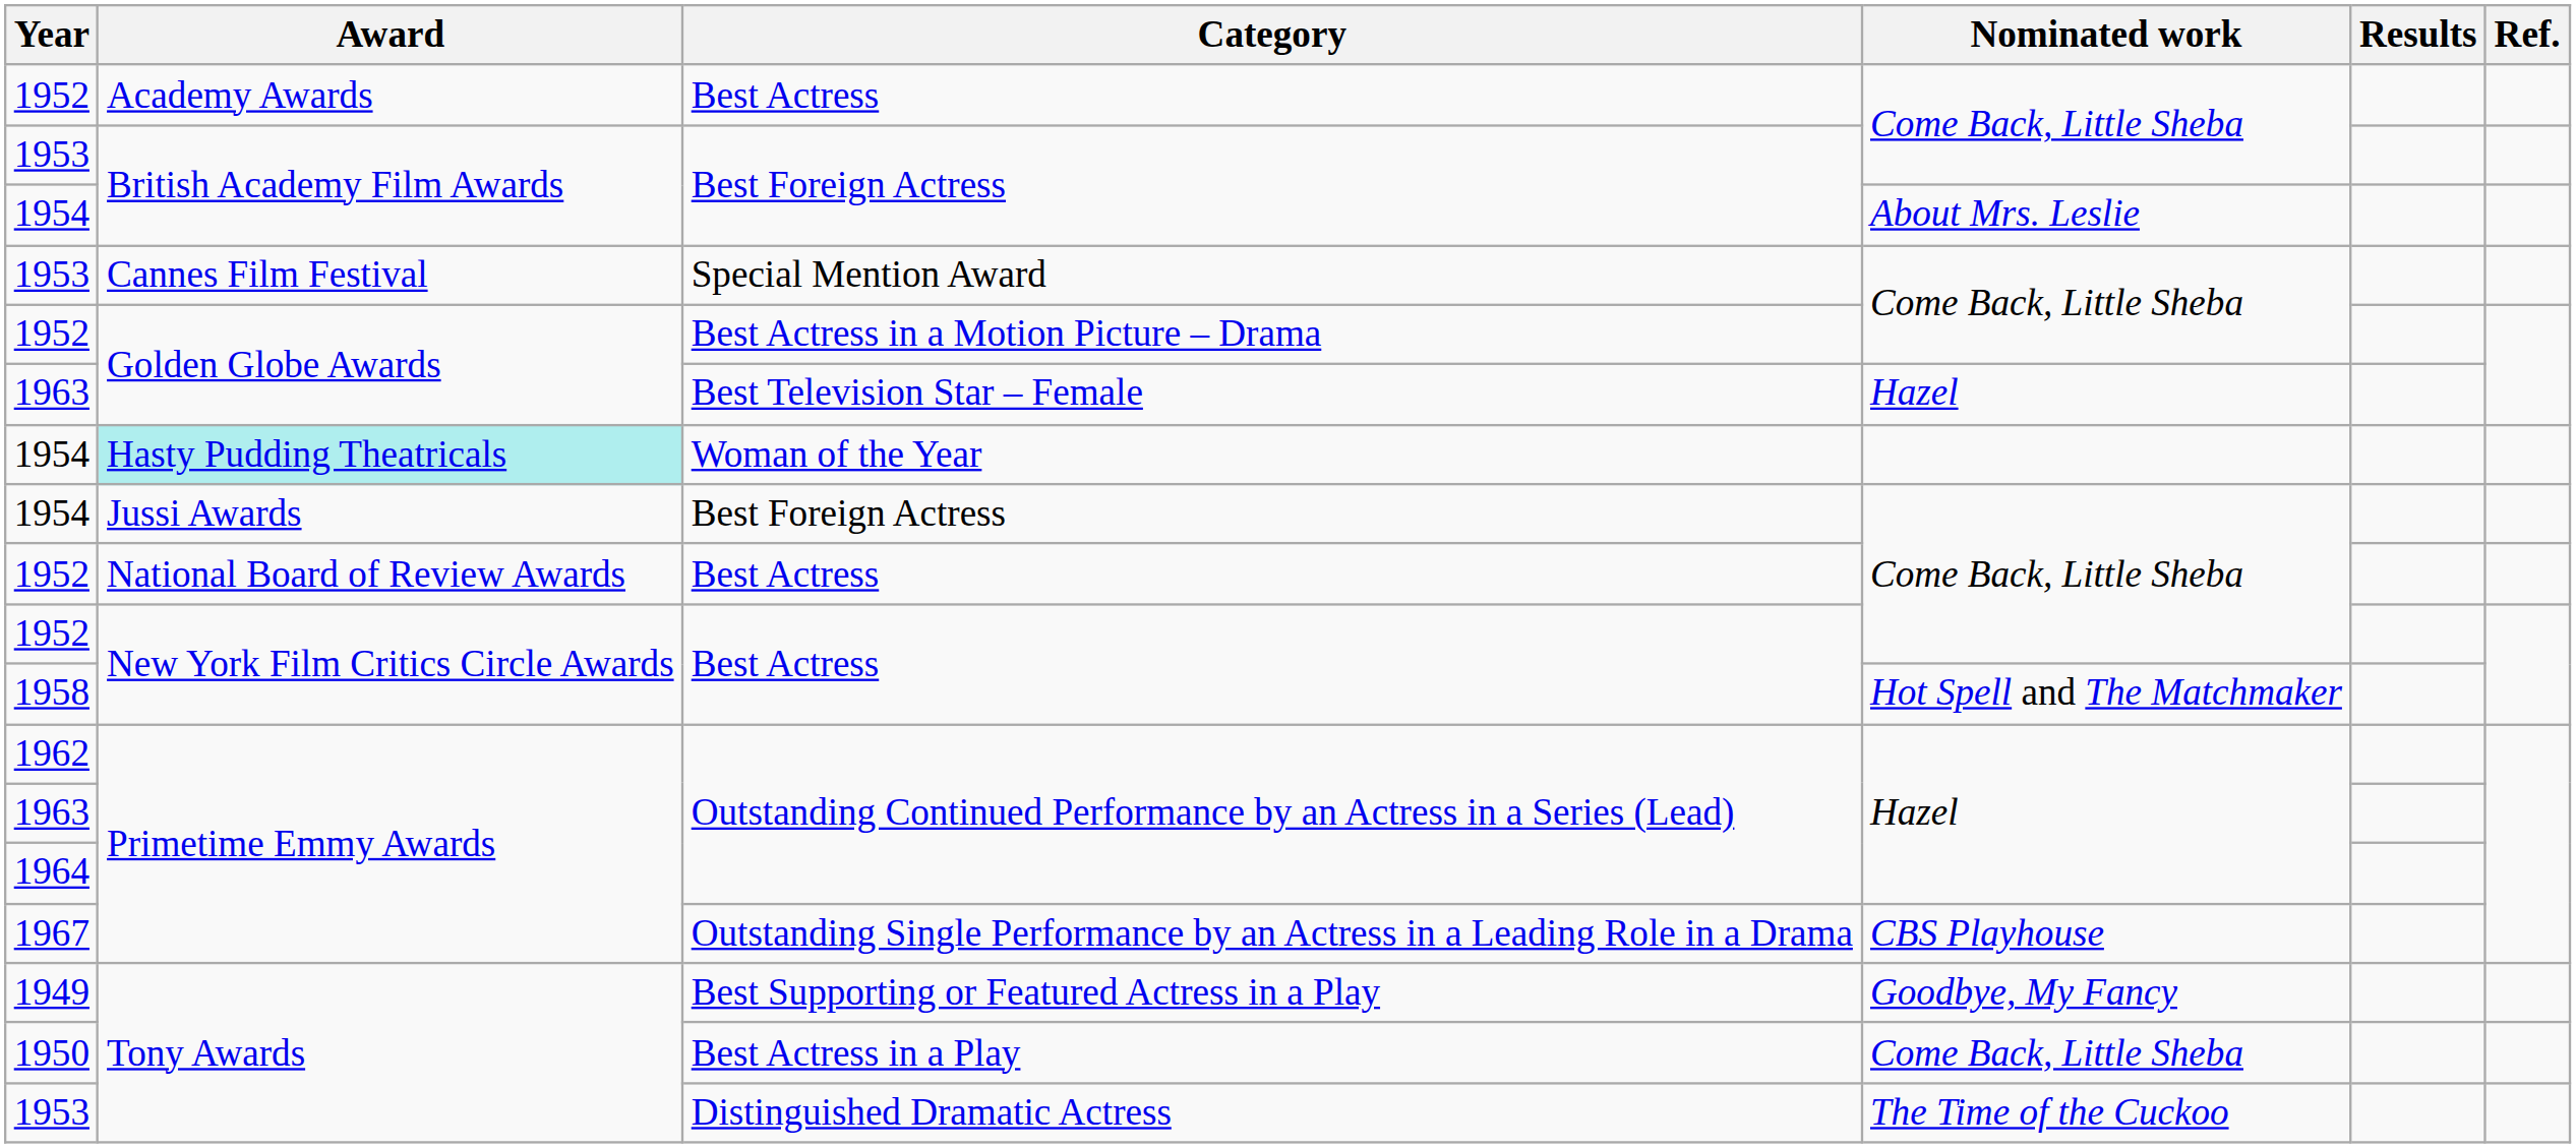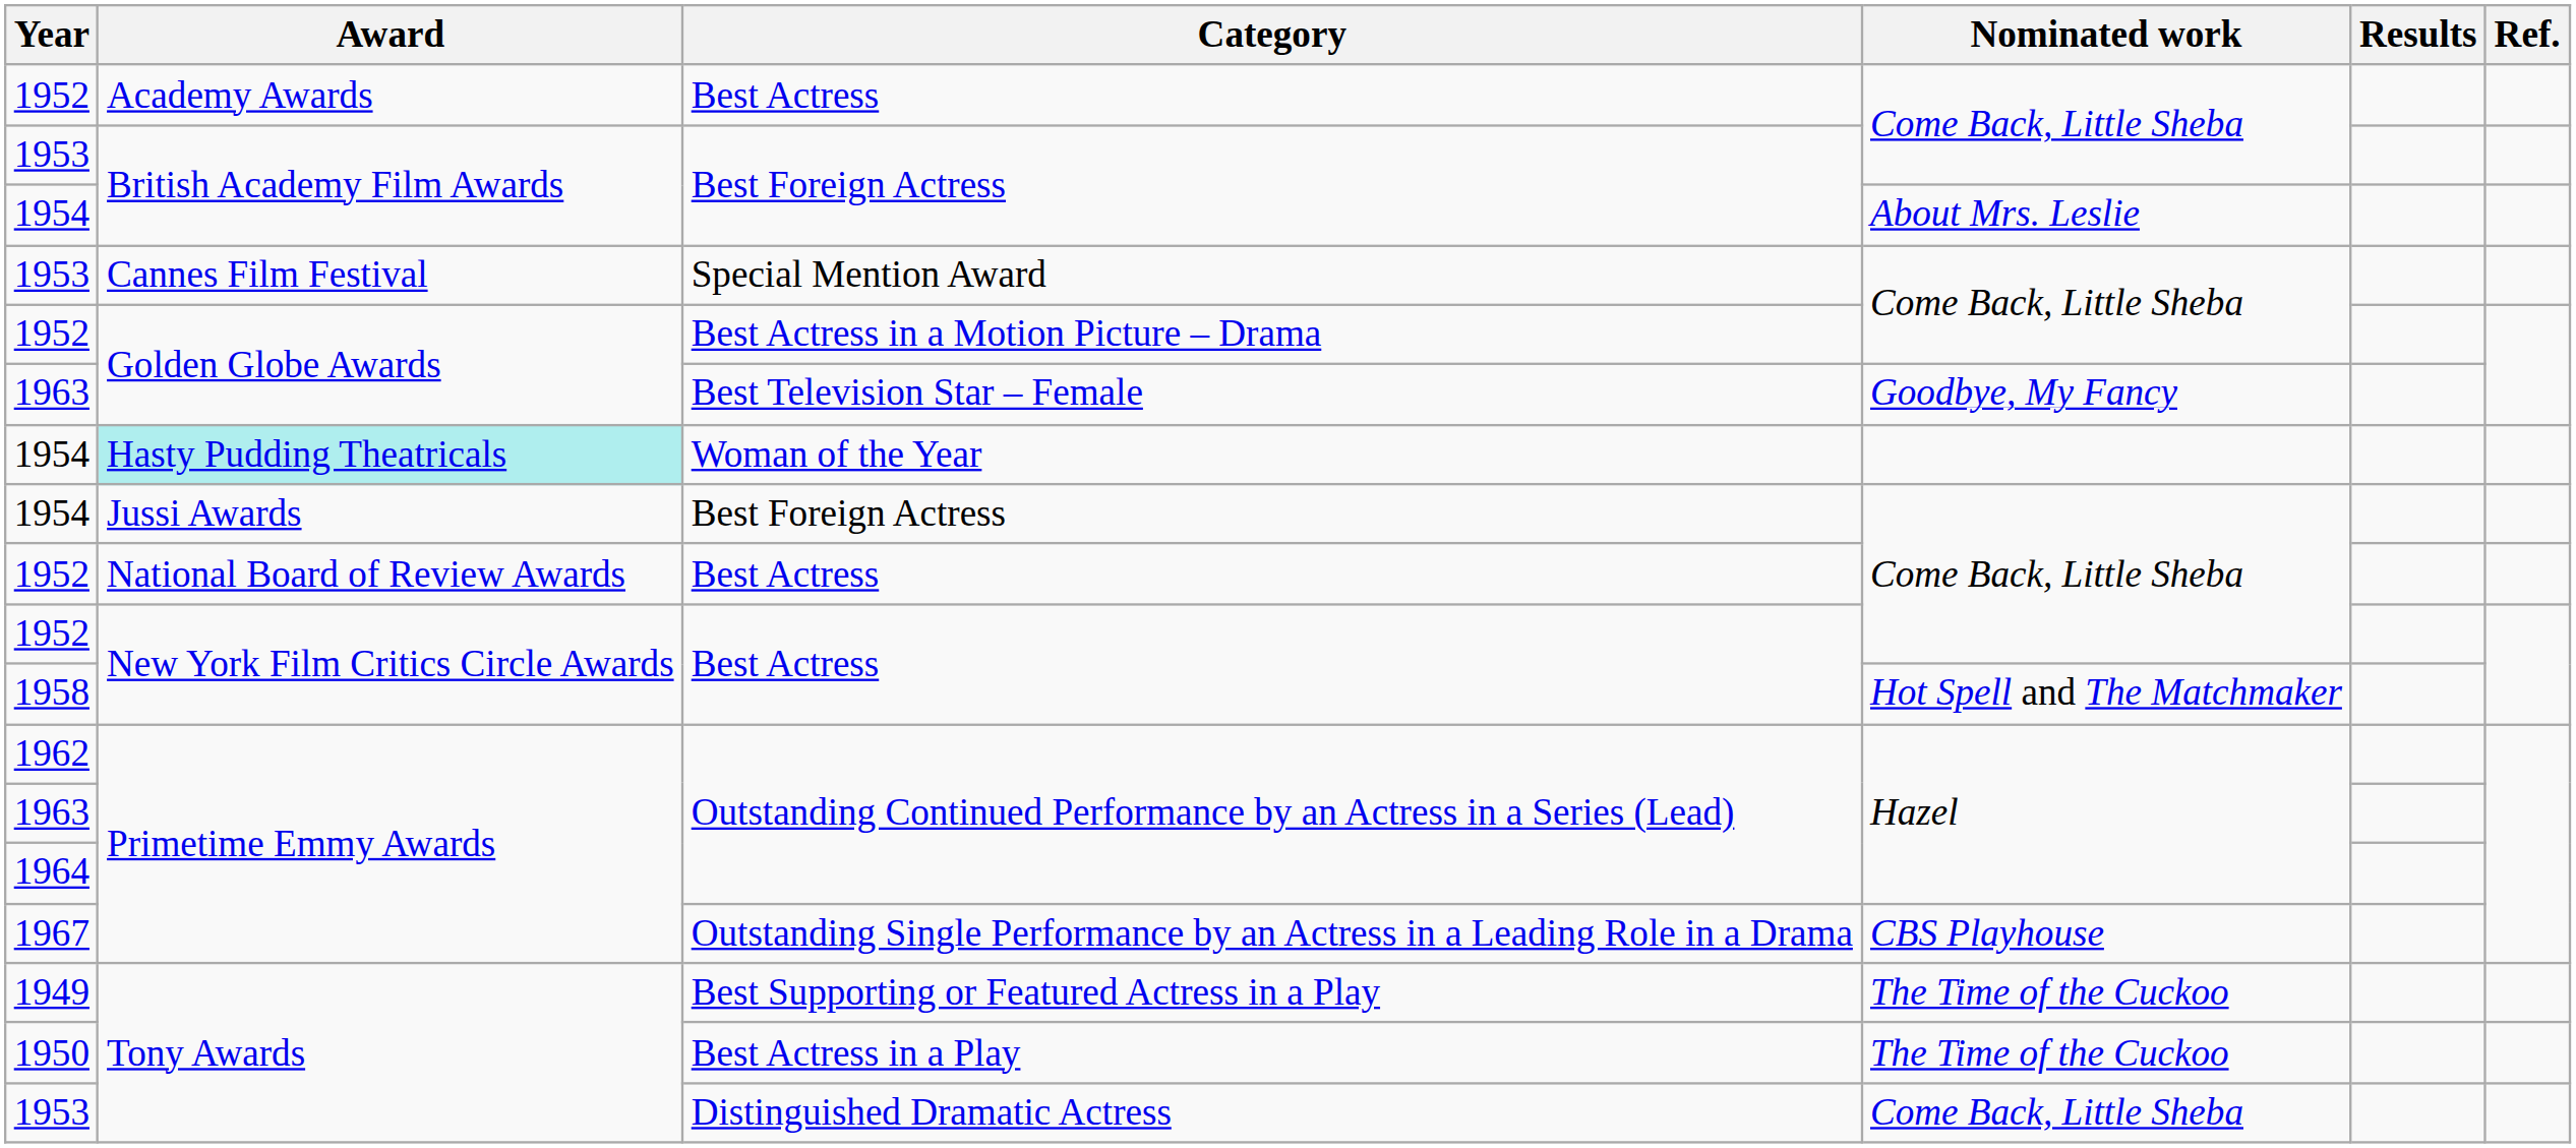 <table class="wikitable">
 <tr>
 <th>Year</th>
 <th>Award</th>
 <th>Category</th>
 <th>Nominated work</th>
 <th>Results</th>
 <th>Ref.</th>
 </tr>
 <tr>
 <td><a href='#'>1952</a></td>
 <td><a href='#'>Academy Awards</a></td>
 <td><a href='#'>Best Actress</a></td>
 <td rowspan="2"><em><a href='#'>Come Back, Little Sheba</a></em></td>
 <td></td>
 <td align="center"></td>
 </tr>
 <tr>
 <td><a href='#'>1953</a></td>
 <td rowspan="2"><a href='#'>British Academy Film Awards</a></td>
 <td rowspan="2"><a href='#'>Best Foreign Actress</a></td>
 <td></td>
 <td align="center"></td>
 </tr>
 <tr>
 <td><a href='#'>1954</a></td>
 <td><em><a href='#'>About Mrs. Leslie</a></em></td>
 <td></td>
 <td align="center"></td>
 </tr>
 <tr>
 <td><a href='#'>1953</a></td>
 <td><a href='#'>Cannes Film Festival</a></td>
 <td>Special Mention Award</td>
 <td rowspan="2"><em>Come Back, Little Sheba</em></td>
 <td></td>
 <td align="center"></td>
 </tr>
 <tr>
 <td><a href='#'>1952</a></td>
 <td rowspan="2"><a href='#'>Golden Globe Awards</a></td>
 <td><a href='#'>Best Actress in a Motion Picture – Drama</a></td>
 <td></td>
 <td align="center" rowspan="2"></td>
 </tr>
 <tr>
 <td><a href='#'>1963</a></td>
 <td><a href='#'>Best Television Star – Female</a></td>
-<td><em><a href='#'>Hazel</a></em></td>
+<td><em><a href='#'>Goodbye, My Fancy</a></em></td>
 <td></td>
 </tr>
 <tr>
 <td>1954</td>
 <td style="background: paleturquoise;"><a href='#'>Hasty Pudding Theatricals</a></td>
 <td><a href='#'>Woman of the Year</a></td>
 <td></td>
 <td></td>
 <td align="center"></td>
 </tr>
 <tr>
 <td>1954</td>
 <td><a href='#'>Jussi Awards</a></td>
 <td>Best Foreign Actress</td>
 <td rowspan="3"><em>Come Back, Little Sheba</em></td>
 <td></td>
 <td align="center"></td>
 </tr>
 <tr>
 <td><a href='#'>1952</a></td>
 <td><a href='#'>National Board of Review Awards</a></td>
 <td><a href='#'>Best Actress</a></td>
 <td></td>
 <td align="center"></td>
 </tr>
 <tr>
 <td><a href='#'>1952</a></td>
 <td rowspan="2"><a href='#'>New York Film Critics Circle Awards</a></td>
 <td rowspan="2"><a href='#'>Best Actress</a></td>
 <td></td>
 <td align="center" rowspan="2"></td>
 </tr>
 <tr>
 <td><a href='#'>1958</a></td>
 <td><em><a href='#'>Hot Spell</a></em> and <em><a href='#'>The Matchmaker</a></em></td>
 <td></td>
 </tr>
 <tr>
 <td><a href='#'>1962</a></td>
 <td rowspan="4"><a href='#'>Primetime Emmy Awards</a></td>
 <td rowspan="3"><a href='#'>Outstanding Continued Performance by an Actress in a Series (Lead)</a></td>
 <td rowspan="3"><em>Hazel</em></td>
 <td></td>
 <td align="center" rowspan="4"></td>
 </tr>
 <tr>
 <td><a href='#'>1963</a></td>
 <td></td>
 </tr>
 <tr>
 <td><a href='#'>1964</a></td>
 <td></td>
 </tr>
 <tr>
 <td><a href='#'>1967</a></td>
 <td><a href='#'>Outstanding Single Performance by an Actress in a Leading Role in a Drama</a></td>
 <td><em><a href='#'>CBS Playhouse</a></em> </td>
 <td></td>
 </tr>
 <tr>
 <td><a href='#'>1949</a></td>
 <td rowspan="3"><a href='#'>Tony Awards</a></td>
 <td><a href='#'>Best Supporting or Featured Actress in a Play</a></td>
-<td><em><a href='#'>Goodbye, My Fancy</a></em></td>
+<td><em><a href='#'>The Time of the Cuckoo</a></em></td>
 <td></td>
 <td align="center"></td>
 </tr>
 <tr>
 <td><a href='#'>1950</a></td>
 <td><a href='#'>Best Actress in a Play</a></td>
-<td><em><a href='#'>Come Back, Little Sheba</a></em></td>
+<td><em><a href='#'>The Time of the Cuckoo</a></em></td>
 <td></td>
 <td align="center"></td>
 </tr>
 <tr>
 <td><a href='#'>1953</a></td>
 <td><a href='#'>Distinguished Dramatic Actress</a></td>
-<td><em><a href='#'>The Time of the Cuckoo</a></em></td>
+<td><em><a href='#'>Come Back, Little Sheba</a></em></td>
 <td></td>
 <td align="center"></td>
 </tr>
 </table>
